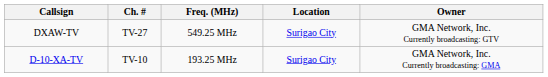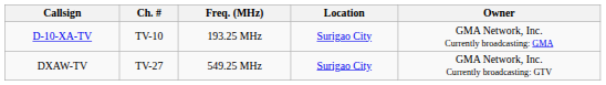 <table class="wikitable" style="width:100%; text-align:center;">
 <tr>
 <th>Callsign</th>
 <th>Ch. #</th>
 <th>Freq. (MHz)</th>
 <th>Location</th>
 <th>Owner</th>
 </tr>
 <tr>
+<td><a href='#'>D-10-XA-TV</a></td>
+<td>TV-10</td>
+<td>193.25 MHz</td>
+<td><a href='#'>Surigao City</a></td>
+<td>GMA Network, Inc.<br><small>Currently broadcasting: <a href='#'>GMA</a></small></td>
+</tr>
+<tr>
 <td>DXAW-TV</td>
 <td>TV-27</td>
 <td>549.25 MHz</td>
 <td><a href='#'>Surigao City</a></td>
 <td>GMA Network, Inc.<br><small>Currently broadcasting: GTV</small></td>
 </tr>
-<tr>
-<td><a href='#'>D-10-XA-TV</a></td>
-<td>TV-10</td>
-<td>193.25 MHz</td>
-<td><a href='#'>Surigao City</a></td>
-<td>GMA Network, Inc.<br><small>Currently broadcasting: <a href='#'>GMA</a></small></td>
-</tr>
 </table>
